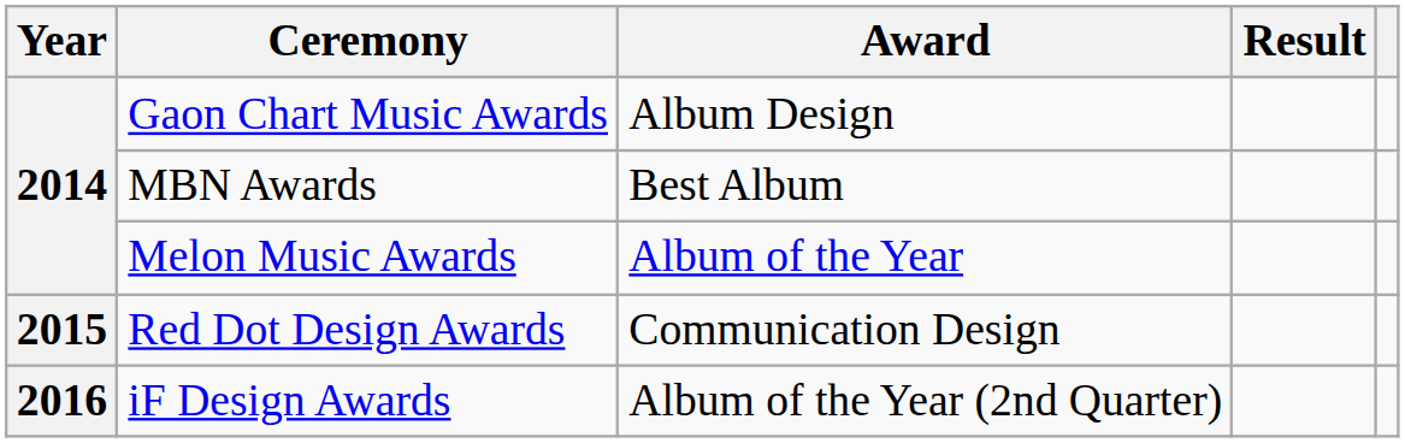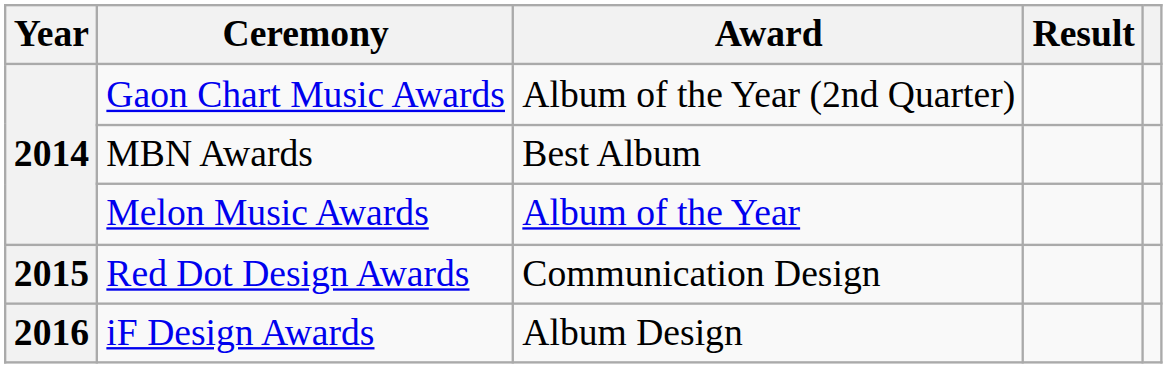 <table class="wikitable sortable plainrowheaders">
 <tr>
 <th>Year</th>
 <th>Ceremony</th>
 <th>Award</th>
 <th>Result</th>
 <th class="unsortable"></th>
 </tr>
 <tr>
 <th scope="row" rowspan="3">2014</th>
 <td><a href='#'>Gaon Chart Music Awards</a></td>
-<td>Album Design</td>
+<td>Album of the Year (2nd Quarter)</td>
 <td></td>
 <td style="text-align:center"></td>
 </tr>
 <tr>
 <td>MBN Awards</td>
 <td>Best Album</td>
 <td></td>
 <td style="text-align:center"></td>
 </tr>
 <tr>
 <td><a href='#'>Melon Music Awards</a></td>
 <td><a href='#'>Album of the Year</a></td>
 <td></td>
 <td style="text-align:center"></td>
 </tr>
 <tr>
 <th scope="row">2015</th>
 <td><a href='#'>Red Dot Design Awards</a></td>
 <td>Communication Design</td>
 <td></td>
 <td style="text-align:center"></td>
 </tr>
 <tr>
 <th scope="row">2016</th>
 <td><a href='#'>iF Design Awards</a></td>
-<td>Album of the Year (2nd Quarter)</td>
+<td>Album Design</td>
 <td></td>
 <td style="text-align:center"></td>
 </tr>
 </table>
